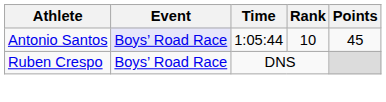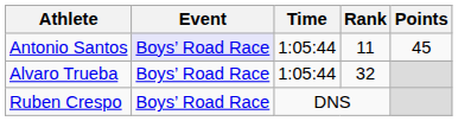 <table class="wikitable" border="1" style="font-size:90%">
 <tr>
 <th>Athlete</th>
 <th>Event</th>
 <th>Time</th>
 <th>Rank</th>
 <th>Points</th>
 </tr>
 <tr>
 <td><a href='#'>Antonio Santos</a></td>
 <td style="background: lavender;"><a href='#'>Boys’ Road Race</a></td>
 <td align=center>1:05:44</td>
-<td align=center>10</td>
+<td align=center>11</td>
 <td align=center>45</td>
+</tr>
+<tr>
+<td><a href='#'>Alvaro Trueba</a></td>
+<td><a href='#'>Boys’ Road Race</a></td>
+<td align=center>1:05:44</td>
+<td align=center>32</td>
+<td bgcolor=#DCDCDC></td>
 </tr>
 <tr>
 <td><a href='#'>Ruben Crespo</a></td>
 <td><a href='#'>Boys’ Road Race</a></td>
 <td align=center colspan=2>DNS</td>
 <td bgcolor=#DCDCDC></td>
 </tr>
 </table>
